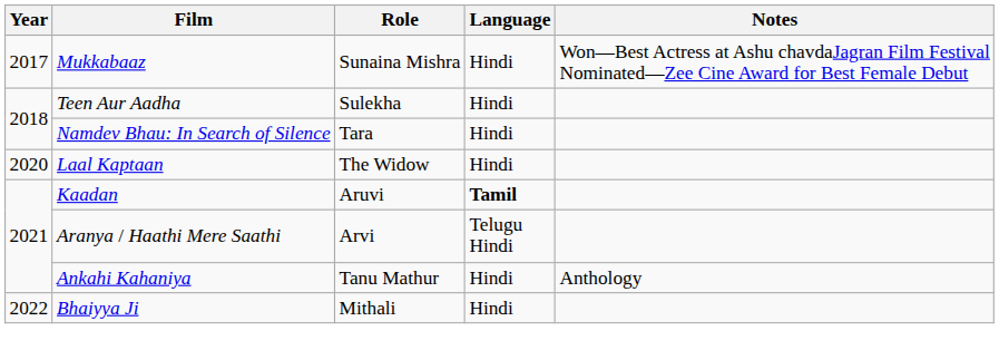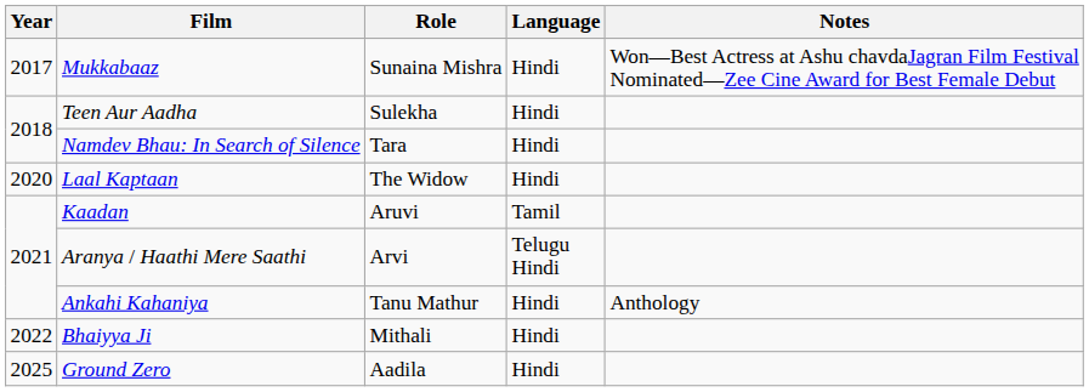 <table class="wikitable sortable plainrowheaders">
 <tr>
 <th scope="col">Year</th>
 <th scope="col">Film</th>
 <th scope="col">Role</th>
 <th scope="col">Language</th>
 <th scope="col">Notes</th>
 </tr>
 <tr>
 <td>2017</td>
 <td><em><a href='#'>Mukkabaaz</a></em></td>
 <td>Sunaina Mishra</td>
 <td>Hindi</td>
 <td>Won—Best Actress at Ashu chavda<a href='#'>Jagran Film Festival</a><br>Nominated—<a href='#'>Zee Cine Award for Best Female Debut</a></td>
 </tr>
 <tr>
 <td rowspan="2">2018</td>
 <td><em>Teen Aur Aadha</em></td>
 <td>Sulekha</td>
 <td>Hindi</td>
 <td></td>
 </tr>
 <tr>
 <td><em><a href='#'>Namdev Bhau: In Search of Silence</a></em></td>
 <td>Tara</td>
 <td>Hindi</td>
 <td></td>
 </tr>
 <tr>
 <td>2020</td>
 <td><em><a href='#'>Laal Kaptaan</a></em></td>
 <td>The Widow</td>
 <td>Hindi</td>
 <td></td>
 </tr>
 <tr>
 <td rowspan="3">2021</td>
 <td><em><a href='#'>Kaadan</a></em></td>
 <td>Aruvi</td>
-<td><strong>Tamil</strong></td>
+<td>Tamil</td>
 <td></td>
 </tr>
 <tr>
 <td><em>Aranya</em> / <em>Haathi Mere Saathi</em></td>
 <td>Arvi</td>
 <td>Telugu<br>Hindi</td>
 <td></td>
 </tr>
 <tr>
 <td><em><a href='#'>Ankahi Kahaniya</a></em></td>
 <td>Tanu Mathur</td>
 <td>Hindi</td>
 <td>Anthology</td>
 </tr>
 <tr>
 <td>2022</td>
 <td><em><a href='#'>Bhaiyya Ji</a></em></td>
 <td>Mithali</td>
 <td>Hindi</td>
 <td></td>
 </tr>
+<tr>
+<td>2025</td>
+<td><em><a href='#'>Ground Zero</a></em></td>
+<td>Aadila</td>
+<td>Hindi</td>
+<td></td>
+</tr>
 </table>
